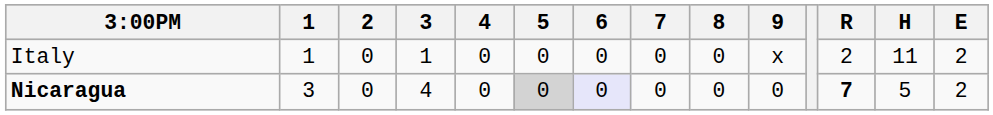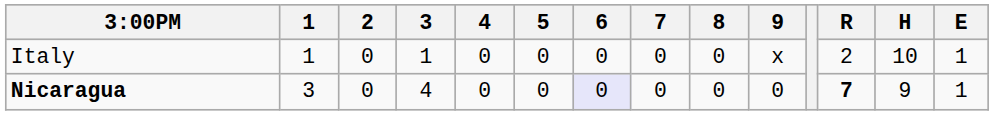 <table border=1 cellspacing=0 width=600 style="margin-left:3em;" class="wikitable">
 <tr style="text-align:center; background-color:#e6e6e6;">
 <th align=left width=28%>3:00PM</th>
 <th width=6%>1</th>
 <th width=6%>2</th>
 <th width=6%>3</th>
 <th width=6%>4</th>
 <th width=6%>5</th>
 <th width=6%>6</th>
 <th width=6%>7</th>
 <th width=6%>8</th>
 <th width=6%>9</th>
 <th rowspan="3" width=0.5%></th>
 <th width=6%>R</th>
 <th width=6%>H</th>
 <th width=6%>E</th>
 </tr>
 <tr style="text-align:center;">
 <td align=left> Italy</td>
 <td>1</td>
 <td>0</td>
 <td>1</td>
 <td>0</td>
 <td>0</td>
 <td>0</td>
 <td>0</td>
 <td>0</td>
 <td>x</td>
 <td>2</td>
-<td>11</td>
-<td>2</td>
+<td>10</td>
+<td>1</td>
 </tr>
 <tr style="text-align:center;">
 <td align=left> <strong>Nicaragua</strong></td>
 <td>3</td>
 <td>0</td>
 <td>4</td>
 <td>0</td>
-<td style="background: lightgrey;">0</td>
+<td>0</td>
 <td style="background: lavender;">0</td>
 <td>0</td>
 <td>0</td>
 <td>0</td>
 <td><strong>7</strong></td>
-<td>5</td>
-<td>2</td>
+<td>9</td>
+<td>1</td>
 </tr>
 </table>
